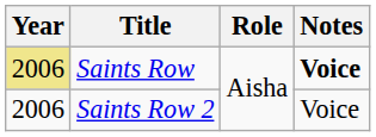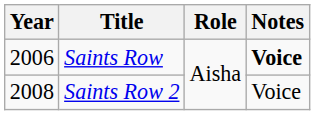 <table class="wikitable">
 <tr>
 <th>Year</th>
 <th>Title</th>
 <th>Role</th>
 <th>Notes</th>
 </tr>
 <tr>
-<td style="background: khaki;">2006</td>
+<td>2006</td>
 <td><em><a href='#'>Saints Row</a></em></td>
 <td rowspan=2>Aisha</td>
 <td><strong>Voice</strong></td>
 </tr>
 <tr>
-<td>2006</td>
+<td>2008</td>
 <td><em><a href='#'>Saints Row 2</a></em></td>
 <td>Voice</td>
 </tr>
 </table>
